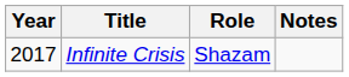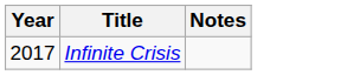 <table class="wikitable">
 <tr>
 <th scope="col">Year</th>
 <th scope="col">Title</th>
-<th scope="col">Role</th>
 <th scope="col" class="unsortable">Notes</th>
 </tr>
 <tr valign="top">
 <td>2017</td>
 <td><em><a href='#'>Infinite Crisis</a></em></td>
-<td><a href='#'>Shazam</a></td>
 <td></td>
 </tr>
 </table>
